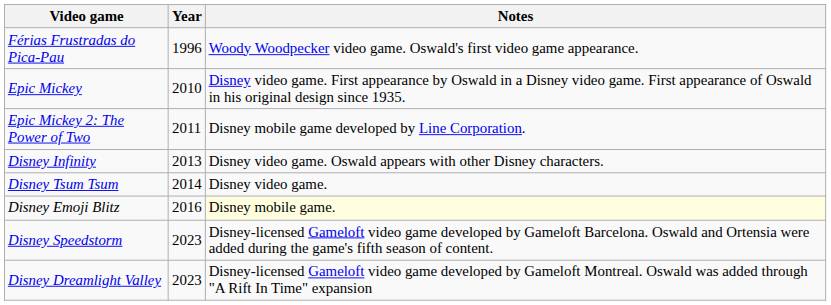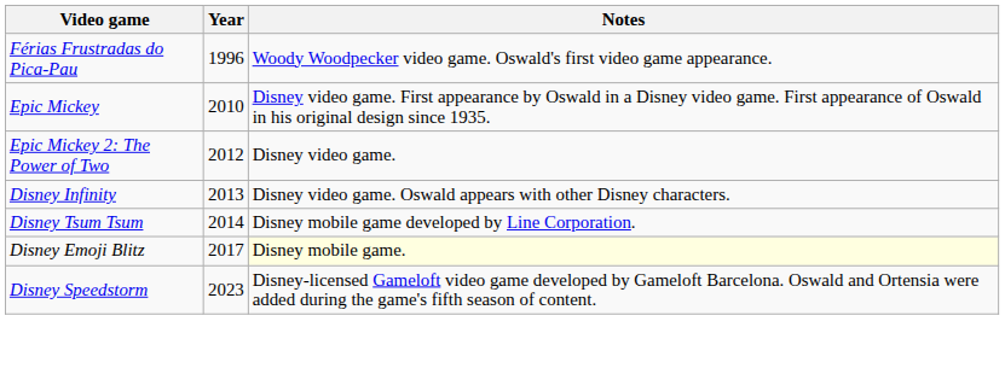 <table class="sortable wikitable" style="margin: 1em auto 1em auto">
 <tr>
 <th>Video game</th>
 <th>Year</th>
 <th>Notes</th>
 </tr>
 <tr>
 <td><em><a href='#'>Férias Frustradas do Pica-Pau</a></em></td>
 <td>1996</td>
 <td><a href='#'>Woody Woodpecker</a> video game. Oswald's first video game appearance.</td>
 </tr>
 <tr>
 <td><em><a href='#'>Epic Mickey</a></em></td>
 <td>2010</td>
 <td><a href='#'>Disney</a> video game. First appearance by Oswald in a Disney video game. First appearance of Oswald in his original design since 1935.</td>
 </tr>
 <tr>
 <td><em><a href='#'>Epic Mickey 2: The Power of Two</a></em></td>
-<td>2011</td>
-<td>Disney mobile game developed by <a href='#'>Line Corporation</a>.</td>
+<td>2012</td>
+<td>Disney video game.</td>
 </tr>
 <tr>
 <td><em><a href='#'>Disney Infinity</a></em></td>
 <td>2013</td>
 <td>Disney video game. Oswald appears with other Disney characters.</td>
 </tr>
 <tr>
 <td><em><a href='#'>Disney Tsum Tsum</a></em></td>
 <td>2014</td>
-<td>Disney video game.</td>
+<td>Disney mobile game developed by <a href='#'>Line Corporation</a>.</td>
 </tr>
 <tr>
 <td><em>Disney Emoji Blitz</em></td>
-<td>2016</td>
+<td>2017</td>
 <td style="background: lightyellow;">Disney mobile game.</td>
 </tr>
 <tr>
 <td><em><a href='#'>Disney Speedstorm</a></em></td>
 <td>2023</td>
 <td>Disney-licensed <a href='#'>Gameloft</a> video game developed by Gameloft Barcelona. Oswald and Ortensia were added during the game's fifth season of content.</td>
 </tr>
-<tr>
-<td><em><a href='#'>Disney Dreamlight Valley</a></em></td>
-<td>2023</td>
-<td>Disney-licensed <a href='#'>Gameloft</a> video game developed by Gameloft Montreal. Oswald was added through "A Rift In Time" expansion</td>
-</tr>
 </table>
